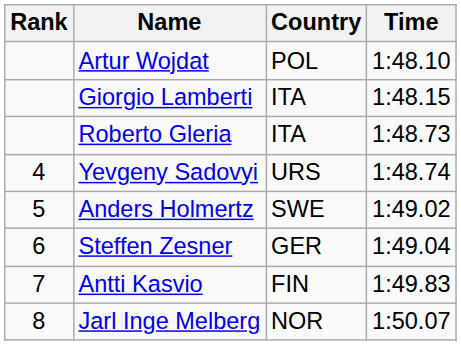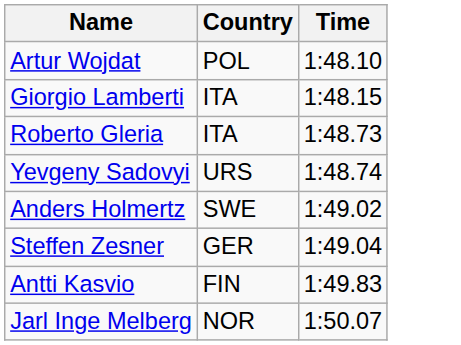 <table class="wikitable">
 <tr>
-<th>Rank</th>
 <th>Name</th>
 <th>Country</th>
 <th>Time</th>
 </tr>
 <tr>
-<td align="center"></td>
 <td><a href='#'>Artur Wojdat</a></td>
 <td> POL</td>
 <td align="center">1:48.10</td>
 </tr>
 <tr>
-<td align="center"></td>
 <td><a href='#'>Giorgio Lamberti</a></td>
 <td> ITA</td>
 <td align="center">1:48.15</td>
 </tr>
 <tr>
-<td align="center"></td>
 <td><a href='#'>Roberto Gleria</a></td>
 <td> ITA</td>
 <td align="center">1:48.73</td>
 </tr>
 <tr>
-<td align="center">4</td>
 <td><a href='#'>Yevgeny Sadovyi</a></td>
 <td> URS</td>
 <td align="center">1:48.74</td>
 </tr>
 <tr>
-<td align="center">5</td>
 <td><a href='#'>Anders Holmertz</a></td>
 <td> SWE</td>
 <td align="center">1:49.02</td>
 </tr>
 <tr>
-<td align="center">6</td>
 <td><a href='#'>Steffen Zesner</a></td>
 <td> GER</td>
 <td align="center">1:49.04</td>
 </tr>
 <tr>
-<td align="center">7</td>
 <td><a href='#'>Antti Kasvio</a></td>
 <td> FIN</td>
 <td align="center">1:49.83</td>
 </tr>
 <tr>
-<td align="center">8</td>
 <td><a href='#'>Jarl Inge Melberg</a></td>
 <td> NOR</td>
 <td align="center">1:50.07</td>
 </tr>
 </table>
